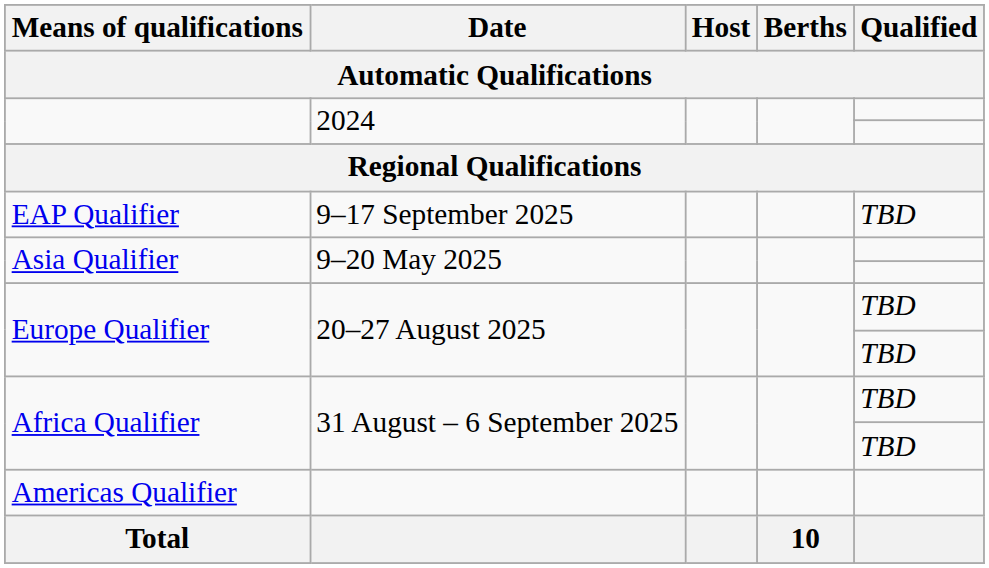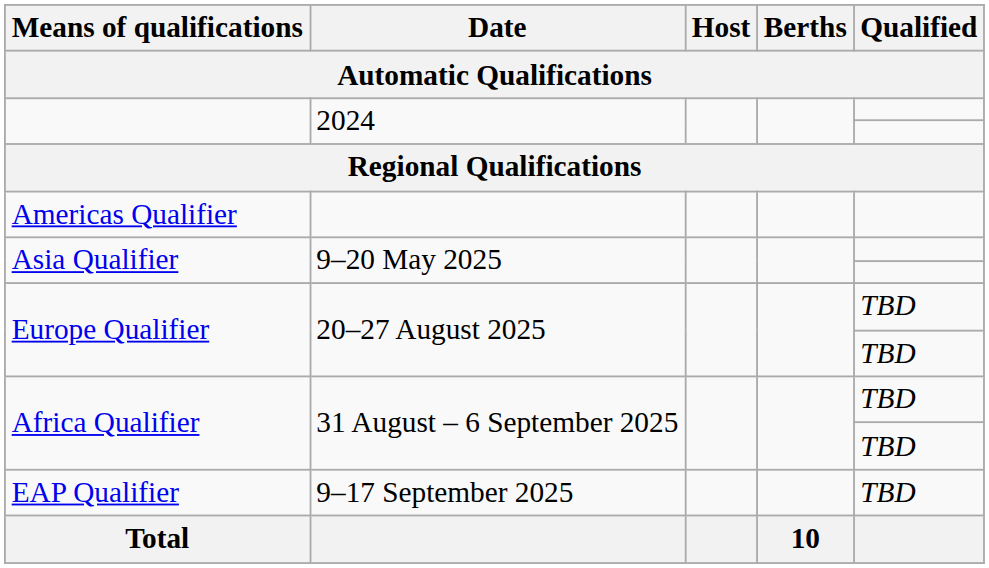 <table class="wikitable">
 <tr>
 <th>Means of qualifications</th>
 <th>Date</th>
 <th>Host</th>
 <th>Berths</th>
 <th>Qualified</th>
 </tr>
 <tr>
 <th colspan="5">Automatic Qualifications</th>
 </tr>
 <tr>
 <td rowspan="2"></td>
 <td rowspan="2"> 2024</td>
 <td rowspan="2"></td>
 <td rowspan="2"><strong></strong></td>
 <td></td>
 </tr>
 <tr>
 <td></td>
 </tr>
 <tr>
 <th colspan="5">Regional Qualifications</th>
 </tr>
 <tr>
-<td><a href='#'>EAP Qualifier</a></td>
-<td>9–17 September 2025</td>
+<td><a href='#'>Americas Qualifier</a></td>
+<td></td>
 <td></td>
 <td><strong></strong></td>
-<td> <em>TBD</em></td>
+<td></td>
 </tr>
 <tr>
 <td rowspan="2"><a href='#'>Asia Qualifier</a></td>
 <td rowspan="2">9–20 May 2025</td>
 <td rowspan="2"></td>
 <td rowspan="2"><strong></strong></td>
 <td></td>
 </tr>
 <tr>
 <td></td>
 </tr>
 <tr>
 <td rowspan="2"><a href='#'>Europe Qualifier</a></td>
 <td rowspan="2">20–27 August 2025</td>
 <td rowspan="2"></td>
 <td rowspan="2"><strong></strong></td>
 <td> <em>TBD</em></td>
 </tr>
 <tr>
 <td> <em>TBD</em></td>
 </tr>
 <tr>
 <td rowspan="2"><a href='#'>Africa Qualifier</a></td>
 <td rowspan="2">31 August – 6 September 2025</td>
 <td rowspan="2"></td>
 <td rowspan="2"><strong></strong></td>
 <td> <em>TBD</em></td>
 </tr>
 <tr>
 <td> <em>TBD</em></td>
 </tr>
 <tr>
-<td><a href='#'>Americas Qualifier</a></td>
-<td></td>
+<td><a href='#'>EAP Qualifier</a></td>
+<td>9–17 September 2025</td>
 <td></td>
 <td><strong></strong></td>
-<td></td>
+<td> <em>TBD</em></td>
 </tr>
 <tr>
 <th>Total</th>
 <th></th>
 <th></th>
 <th>10</th>
 <th></th>
 </tr>
 </table>
